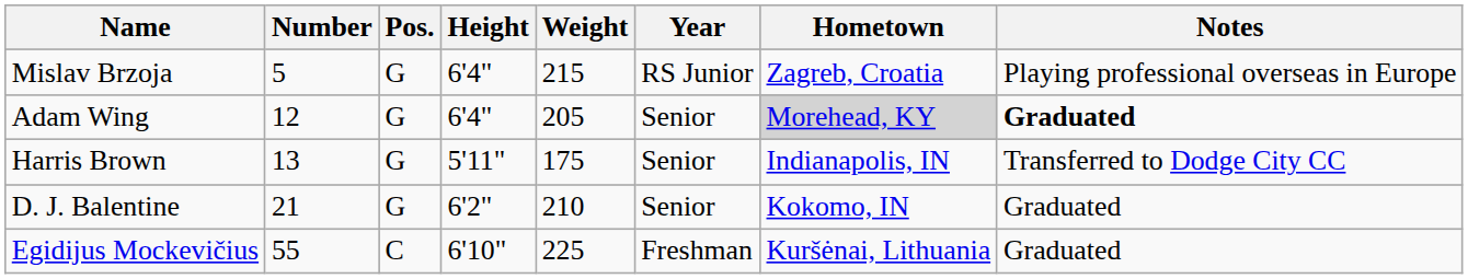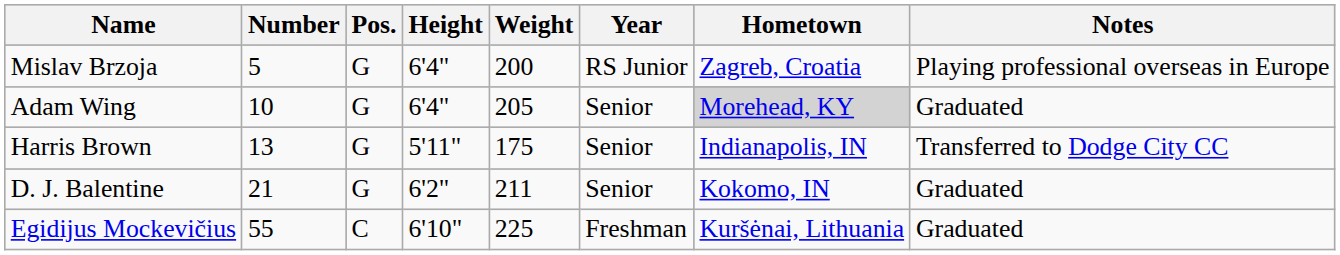 <table class="wikitable sortable" border="1">
 <tr>
 <th>Name</th>
 <th>Number</th>
 <th>Pos.</th>
 <th>Height</th>
 <th>Weight</th>
 <th>Year</th>
 <th>Hometown</th>
 <th class="unsortable">Notes</th>
 </tr>
 <tr>
 <td>Mislav Brzoja</td>
 <td>5</td>
 <td>G</td>
 <td>6'4"</td>
-<td>215</td>
+<td>200</td>
 <td>RS Junior</td>
 <td><a href='#'>Zagreb, Croatia</a></td>
 <td>Playing professional overseas in Europe</td>
 </tr>
 <tr>
 <td>Adam Wing</td>
-<td>12</td>
+<td>10</td>
 <td>G</td>
 <td>6'4"</td>
 <td>205</td>
 <td>Senior</td>
 <td style="background: lightgrey;"><a href='#'>Morehead, KY</a></td>
-<td><strong>Graduated</strong></td>
+<td>Graduated</td>
 </tr>
 <tr>
 <td>Harris Brown</td>
 <td>13</td>
 <td>G</td>
 <td>5'11"</td>
 <td>175</td>
 <td>Senior</td>
 <td><a href='#'>Indianapolis, IN</a></td>
 <td>Transferred to <a href='#'>Dodge City CC</a></td>
 </tr>
 <tr>
 <td>D. J. Balentine</td>
 <td>21</td>
 <td>G</td>
 <td>6'2"</td>
-<td>210</td>
+<td>211</td>
 <td>Senior</td>
 <td><a href='#'>Kokomo, IN</a></td>
 <td>Graduated</td>
 </tr>
 <tr>
 <td><a href='#'>Egidijus Mockevičius</a></td>
 <td>55</td>
 <td>C</td>
 <td>6'10"</td>
 <td>225</td>
 <td>Freshman</td>
 <td><a href='#'>Kuršėnai, Lithuania</a></td>
 <td>Graduated</td>
 </tr>
 </table>
